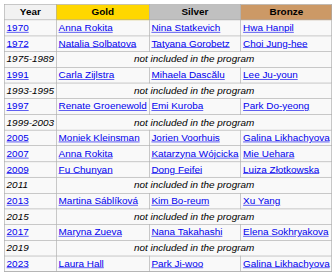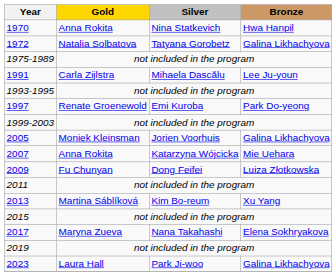 <table class="wikitable">
 <tr>
 <th>Year</th>
 <td align=center bgcolor=gold><strong>Gold</strong></td>
 <td align=center bgcolor=silver><strong>Silver</strong></td>
 <td align=center bgcolor=cc9966><strong>Bronze</strong></td>
 </tr>
 <tr>
 <td><a href='#'>1970</a></td>
 <td> <a href='#'>Anna Rokita</a></td>
 <td> <a href='#'>Nina Statkevich</a></td>
 <td> <a href='#'>Hwa Hanpil</a></td>
 </tr>
 <tr>
 <td><a href='#'>1972</a></td>
 <td> <a href='#'>Natalia Solbatova</a></td>
 <td> <a href='#'>Tatyana Gorobetz</a></td>
-<td> <a href='#'>Choi Jung-hee</a></td>
+<td> <a href='#'>Galina Likhachyova</a></td>
 </tr>
 <tr>
 <td><em>1975-1989</em></td>
 <td colspan=3 align=center><em>not included in the program</em></td>
 </tr>
 <tr>
 <td><a href='#'>1991</a></td>
 <td> <a href='#'>Carla Zijlstra</a></td>
 <td> <a href='#'>Mihaela Dascălu</a></td>
 <td> <a href='#'>Lee Ju-youn</a></td>
 </tr>
 <tr>
 <td><em>1993-1995</em></td>
 <td colspan=3 align=center><em>not included in the program</em></td>
 </tr>
 <tr>
 <td><a href='#'>1997</a></td>
 <td> <a href='#'>Renate Groenewold</a></td>
 <td> <a href='#'>Emi Kuroba</a></td>
 <td> <a href='#'>Park Do-yeong</a></td>
 </tr>
 <tr>
 <td><em>1999-2003</em></td>
 <td colspan=3 align=center><em>not included in the program</em></td>
 </tr>
 <tr>
 <td><a href='#'>2005</a></td>
 <td> <a href='#'>Moniek Kleinsman</a></td>
 <td> <a href='#'>Jorien Voorhuis</a></td>
 <td> <a href='#'>Galina Likhachyova</a></td>
 </tr>
 <tr>
 <td><a href='#'>2007</a></td>
 <td> <a href='#'>Anna Rokita</a></td>
 <td> <a href='#'>Katarzyna Wójcicka</a></td>
 <td> <a href='#'>Mie Uehara</a></td>
 </tr>
 <tr>
 <td><a href='#'>2009</a></td>
 <td> <a href='#'>Fu Chunyan</a></td>
 <td> <a href='#'>Dong Feifei</a></td>
 <td> <a href='#'>Luiza Złotkowska</a></td>
 </tr>
 <tr>
 <td><em>2011</em></td>
 <td colspan=3 align=center><em>not included in the program</em></td>
 </tr>
 <tr>
 <td><a href='#'>2013</a></td>
 <td> <a href='#'>Martina Sáblíková</a></td>
 <td> <a href='#'>Kim Bo-reum</a></td>
 <td> <a href='#'>Xu Yang</a></td>
 </tr>
 <tr>
 <td><em>2015</em></td>
 <td colspan=3 align=center><em>not included in the program</em></td>
 </tr>
 <tr>
 <td><a href='#'>2017</a></td>
 <td> <a href='#'>Maryna Zueva</a></td>
 <td> <a href='#'>Nana Takahashi</a></td>
 <td> <a href='#'>Elena Sokhryakova</a></td>
 </tr>
 <tr>
 <td><em>2019</em></td>
 <td colspan=3 align=center><em>not included in the program</em></td>
 </tr>
 <tr>
 <td><a href='#'>2023</a></td>
 <td> <a href='#'>Laura Hall</a></td>
 <td> <a href='#'>Park Ji-woo</a></td>
 <td> <a href='#'>Galina Likhachyova</a></td>
 </tr>
 <tr>
 </tr>
 </table>
